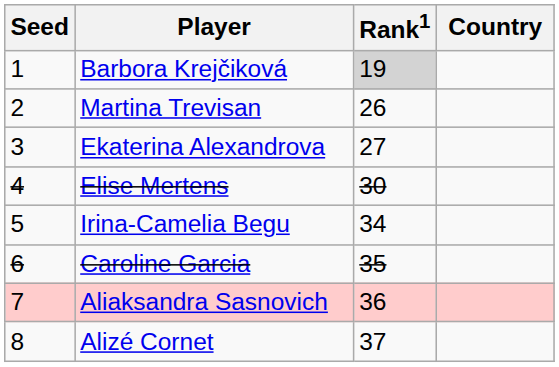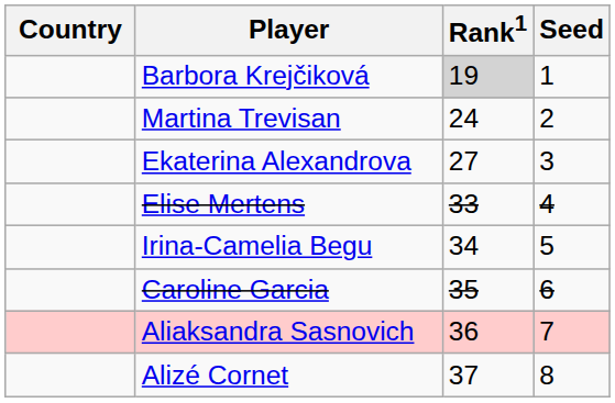 <table class="wikitable">
 <tr>
-<th>Seed</th>
+<th width="70">Country</th>
 <th width="175">Player</th>
 <th>Rank<sup>1</sup></th>
-<th width="70">Country</th>
+<th>Seed</th>
 </tr>
 <tr>
-<td>1</td>
+<td></td>
 <td><a href='#'>Barbora Krejčiková</a></td>
 <td style="background: lightgrey;">19</td>
-<td></td>
+<td>1</td>
 </tr>
 <tr>
+<td></td>
+<td><a href='#'>Martina Trevisan</a></td>
+<td>24</td>
 <td>2</td>
-<td><a href='#'>Martina Trevisan</a></td>
-<td>26</td>
-<td></td>
 </tr>
 <tr>
-<td>3</td>
+<td></td>
 <td><a href='#'>Ekaterina Alexandrova</a></td>
 <td>27</td>
-<td></td>
+<td>3</td>
 </tr>
 <tr>
+<td><s></s></td>
+<td><s><a href='#'>Elise Mertens</a></s></td>
+<td><s>33</s></td>
 <td><s>4</s></td>
-<td><s><a href='#'>Elise Mertens</a></s></td>
-<td><s>30</s></td>
-<td><s></s></td>
 </tr>
 <tr>
-<td>5</td>
+<td></td>
 <td><a href='#'>Irina-Camelia Begu</a></td>
 <td>34</td>
-<td></td>
+<td>5</td>
 </tr>
 <tr>
-<td><s>6</s></td>
+<td><s></s></td>
 <td><s><a href='#'>Caroline Garcia</a></s></td>
 <td><s>35</s></td>
-<td><s></s></td>
+<td><s>6</s></td>
 </tr>
 <tr style="background:#fcc;">
-<td>7</td>
+<td></td>
 <td><a href='#'>Aliaksandra Sasnovich</a></td>
 <td>36</td>
-<td></td>
+<td>7</td>
 </tr>
 <tr>
-<td>8</td>
+<td></td>
 <td><a href='#'>Alizé Cornet</a></td>
 <td>37</td>
-<td></td>
+<td>8</td>
 </tr>
 </table>
